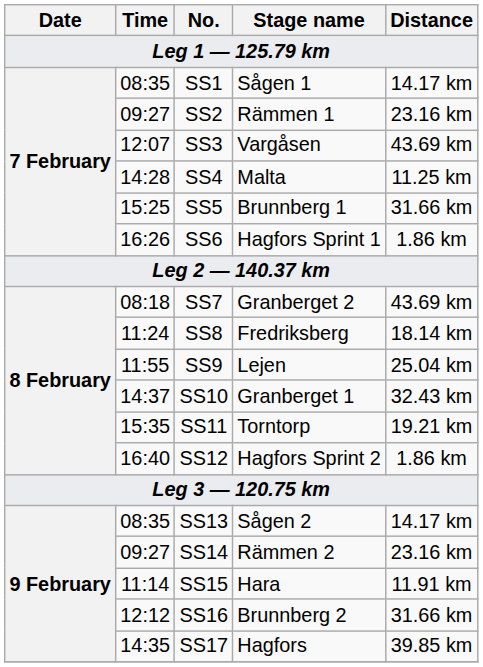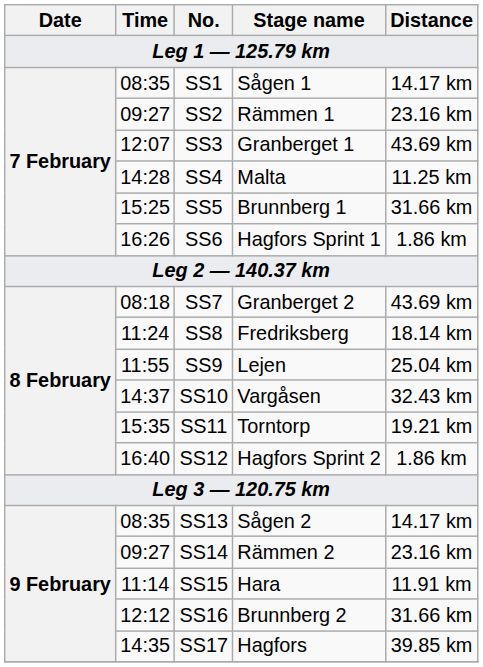 <table class="wikitable" style="font-size: 85%;">
 <tr>
 <th>Date</th>
 <th>Time</th>
 <th>No.</th>
 <th>Stage name</th>
 <th>Distance</th>
 </tr>
 <tr>
 <td style="background-color:#EAECF0; text-align:center" colspan="5"><strong><em>Leg 1 — 125.79 km</em></strong></td>
 </tr>
 <tr>
 <th rowspan="6">7 February</th>
 <td align="center">08:35</td>
 <td align="center">SS1</td>
 <td>Sågen 1</td>
 <td align="center">14.17 km</td>
 </tr>
 <tr>
 <td align="center">09:27</td>
 <td align="center">SS2</td>
 <td>Rämmen 1</td>
 <td align="center">23.16 km</td>
 </tr>
 <tr>
 <td align="center">12:07</td>
 <td align="center">SS3</td>
-<td>Vargåsen</td>
+<td>Granberget 1</td>
 <td align="center">43.69 km</td>
 </tr>
 <tr>
 <td align="center">14:28</td>
 <td align="center">SS4</td>
 <td>Malta</td>
 <td align="center">11.25 km</td>
 </tr>
 <tr>
 <td align="center">15:25</td>
 <td align="center">SS5</td>
 <td>Brunnberg 1</td>
 <td align="center">31.66 km</td>
 </tr>
 <tr>
 <td align="center">16:26</td>
 <td align="center">SS6</td>
 <td>Hagfors Sprint 1</td>
 <td align="center">1.86 km</td>
 </tr>
 <tr>
 <td style="background-color:#EAECF0; text-align:center" colspan="5"><strong><em>Leg 2 — 140.37 km</em></strong></td>
 </tr>
 <tr>
 <th rowspan="6">8 February</th>
 <td align="center">08:18</td>
 <td align="center">SS7</td>
 <td>Granberget 2</td>
 <td align="center">43.69 km</td>
 </tr>
 <tr>
 <td align="center">11:24</td>
 <td align="center">SS8</td>
 <td>Fredriksberg</td>
 <td align="center">18.14 km</td>
 </tr>
 <tr>
 <td align="center">11:55</td>
 <td align="center">SS9</td>
 <td>Lejen</td>
 <td align="center">25.04 km</td>
 </tr>
 <tr>
 <td align="center">14:37</td>
 <td align="center">SS10</td>
-<td>Granberget 1</td>
+<td>Vargåsen</td>
 <td align="center">32.43 km</td>
 </tr>
 <tr>
 <td align="center">15:35</td>
 <td align="center">SS11</td>
 <td>Torntorp</td>
 <td align="center">19.21 km</td>
 </tr>
 <tr>
 <td align="center">16:40</td>
 <td align="center">SS12</td>
 <td>Hagfors Sprint 2</td>
 <td align="center">1.86 km</td>
 </tr>
 <tr>
 <td style="background-color:#EAECF0; text-align:center" colspan="5"><strong><em>Leg 3 — 120.75 km</em></strong></td>
 </tr>
 <tr>
 <th rowspan="5">9 February</th>
 <td align="center">08:35</td>
 <td align="center">SS13</td>
 <td>Sågen 2</td>
 <td align="center">14.17 km</td>
 </tr>
 <tr>
 <td align="center">09:27</td>
 <td align="center">SS14</td>
 <td>Rämmen 2</td>
 <td align="center">23.16 km</td>
 </tr>
 <tr>
 <td align="center">11:14</td>
 <td align="center">SS15</td>
 <td>Hara</td>
 <td align="center">11.91 km</td>
 </tr>
 <tr>
 <td align="center">12:12</td>
 <td align="center">SS16</td>
 <td>Brunnberg 2</td>
 <td align="center">31.66 km</td>
 </tr>
 <tr>
 <td align="center">14:35</td>
 <td align="center">SS17</td>
 <td>Hagfors</td>
 <td align="center">39.85 km</td>
 </tr>
 <tr>
 </tr>
 </table>
